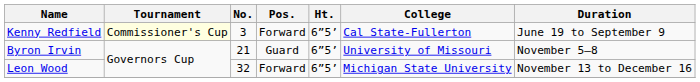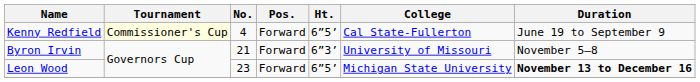 <table class="wikitable" border="1">
 <tr>
 <th>Name</th>
 <th>Tournament</th>
 <th>No.</th>
 <th>Pos.</th>
 <th>Ht.</th>
 <th>College</th>
 <th>Duration</th>
 </tr>
 <tr>
 <td><a href='#'>Kenny Redfield</a></td>
 <td style="background: lightyellow;">Commissioner's Cup</td>
-<td align=center>3</td>
+<td align=center>4</td>
 <td align=center>Forward</td>
 <td align=center>6”5’</td>
 <td><a href='#'>Cal State-Fullerton</a></td>
 <td>June 19 to September 9</td>
 </tr>
 <tr>
 <td><a href='#'>Byron Irvin</a></td>
 <td rowspan="2">Governors Cup</td>
 <td align=center>21</td>
-<td align=center>Guard</td>
-<td align=center>6”5’</td>
+<td align=center>Forward</td>
+<td align=center>6”3’</td>
 <td><a href='#'>University of Missouri</a></td>
 <td>November 5–8</td>
 </tr>
 <tr>
 <td><a href='#'>Leon Wood</a></td>
-<td align=center>32</td>
+<td align=center>23</td>
 <td align=center>Forward</td>
 <td align=center>6”5’</td>
 <td><a href='#'>Michigan State University</a></td>
-<td>November 13 to December 16</td>
+<td><strong>November 13 to December 16</strong></td>
 </tr>
 <tr>
 </tr>
 </table>
